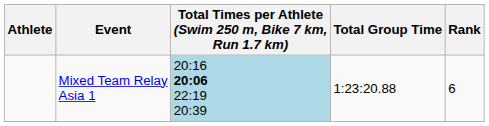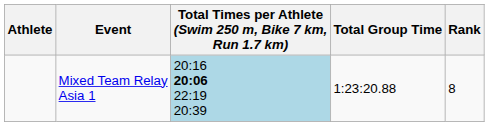 <table class="wikitable" border="1">
 <tr>
 <th>Athlete</th>
 <th>Event</th>
 <th>Total Times per Athlete <br> <em>(Swim 250 m, Bike 7 km, <br> Run 1.7 km)</th>
 <th>Total Group Time</th>
 <th>Rank</th>
 </tr>
 <tr>
 <td><br><strong></strong><br><br></td>
 <td><a href='#'>Mixed Team Relay <br> Asia 1</a></td>
 <td style="background: lightblue;">20:16<br><strong>20:06</strong><br>22:19<br>20:39</td>
 <td>1:23:20.88</td>
-<td>6</td>
+<td>8</td>
 </tr>
 </table>
